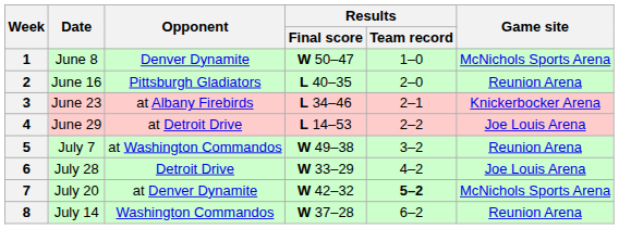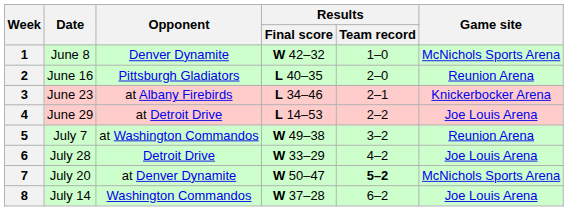 <table class="wikitable" style="font-size: 92%;" "align=center">
 <tr>
 <th rowspan="2">Week</th>
 <th rowspan="2">Date</th>
 <th rowspan="2">Opponent</th>
 <th colspan="2">Results</th>
 <th rowspan="2">Game site</th>
 </tr>
 <tr>
 <th>Final score</th>
 <th>Team record</th>
 </tr>
 <tr style="background:#cfc">
 <th>1</th>
 <td style="text-align:center;">June 8</td>
 <td style="text-align:center;"><a href='#'>Denver Dynamite</a></td>
-<td style="text-align:center;"><strong>W</strong> 50–47</td>
+<td style="text-align:center;"><strong>W</strong> 42–32</td>
 <td style="text-align:center;">1–0</td>
 <td style="text-align:center;"><a href='#'>McNichols Sports Arena</a></td>
 </tr>
 <tr style="background:#cfc">
 <th>2</th>
 <td style="text-align:center;">June 16</td>
 <td style="text-align:center;"><a href='#'>Pittsburgh Gladiators</a></td>
 <td style="text-align:center;"><strong>L</strong> 40–35</td>
 <td style="text-align:center;">2–0</td>
 <td style="text-align:center;"><a href='#'>Reunion Arena</a></td>
 </tr>
 <tr style="background:#fcc">
 <th>3</th>
 <td style="text-align:center;">June 23</td>
 <td style="text-align:center;">at <a href='#'>Albany Firebirds</a></td>
 <td style="text-align:center;"><strong>L</strong> 34–46</td>
 <td style="text-align:center;">2–1</td>
 <td style="text-align:center;"><a href='#'>Knickerbocker Arena</a></td>
 </tr>
 <tr style="background:#fcc">
 <th>4</th>
 <td style="text-align:center;">June 29</td>
 <td style="text-align:center;">at <a href='#'>Detroit Drive</a></td>
 <td style="text-align:center;"><strong>L</strong> 14–53</td>
 <td style="text-align:center;">2–2</td>
 <td style="text-align:center;"><a href='#'>Joe Louis Arena</a></td>
 </tr>
 <tr style="background:#cfc">
 <th>5</th>
 <td style="text-align:center;">July 7</td>
 <td style="text-align:center;">at <a href='#'>Washington Commandos</a></td>
 <td style="text-align:center;"><strong>W</strong> 49–38</td>
 <td style="text-align:center;">3–2</td>
 <td style="text-align:center;"><a href='#'>Reunion Arena</a></td>
 </tr>
 <tr style="background:#cfc">
 <th>6</th>
 <td style="text-align:center;">July 28</td>
 <td style="text-align:center;"><a href='#'>Detroit Drive</a></td>
 <td style="text-align:center;"><strong>W</strong> 33–29</td>
 <td style="text-align:center;">4–2</td>
 <td style="text-align:center;"><a href='#'>Joe Louis Arena</a></td>
 </tr>
 <tr style="background:#cfc">
 <th>7</th>
 <td style="text-align:center;">July 20</td>
 <td style="text-align:center;">at <a href='#'>Denver Dynamite</a></td>
-<td style="text-align:center;"><strong>W</strong> 42–32</td>
+<td style="text-align:center;"><strong>W</strong> 50–47</td>
 <td style="text-align:center;"><strong>5–2</strong></td>
 <td style="text-align:center;"><a href='#'>McNichols Sports Arena</a></td>
 </tr>
 <tr style="background:#cfc">
 <th>8</th>
 <td style="text-align:center;">July 14</td>
 <td style="text-align:center;"><a href='#'>Washington Commandos</a></td>
 <td style="text-align:center;"><strong>W</strong> 37–28</td>
 <td style="text-align:center;">6–2</td>
-<td style="text-align:center;"><a href='#'>Reunion Arena</a></td>
+<td style="text-align:center;"><a href='#'>Joe Louis Arena</a></td>
 </tr>
 </table>
